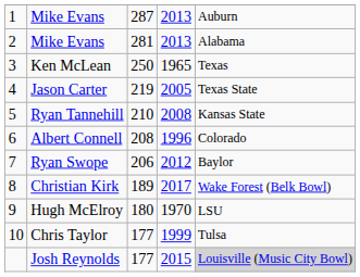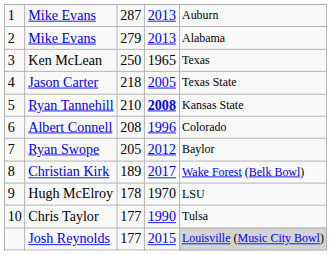 <table class="wikitable">
 <tr>
 </tr>
 <tr>
 <td>1</td>
 <td><a href='#'>Mike Evans</a></td>
 <td>287</td>
 <td><a href='#'>2013</a></td>
 <td style="font-size:85%;">Auburn</td>
 </tr>
 <tr>
 <td>2</td>
 <td><a href='#'>Mike Evans</a></td>
-<td>281</td>
+<td>279</td>
 <td><a href='#'>2013</a></td>
 <td style="font-size:85%;">Alabama</td>
 </tr>
 <tr>
 <td>3</td>
 <td>Ken McLean</td>
 <td>250</td>
 <td>1965</td>
 <td style="font-size:85%;">Texas</td>
 </tr>
 <tr>
 <td>4</td>
 <td><a href='#'>Jason Carter</a></td>
-<td>219</td>
+<td>218</td>
 <td><a href='#'>2005</a></td>
 <td style="font-size:85%;">Texas State</td>
 </tr>
 <tr>
 <td>5</td>
 <td><a href='#'>Ryan Tannehill</a></td>
 <td>210</td>
-<td><a href='#'>2008</a></td>
+<td><strong><a href='#'>2008</a></strong></td>
 <td style="font-size:85%;">Kansas State</td>
 </tr>
 <tr>
 <td>6</td>
 <td><a href='#'>Albert Connell</a></td>
 <td>208</td>
 <td><a href='#'>1996</a></td>
 <td style="font-size:85%;">Colorado</td>
 </tr>
 <tr>
 <td>7</td>
 <td><a href='#'>Ryan Swope</a></td>
-<td>206</td>
+<td>205</td>
 <td><a href='#'>2012</a></td>
 <td style="font-size:85%;">Baylor</td>
 </tr>
 <tr>
 <td>8</td>
 <td><a href='#'>Christian Kirk</a></td>
 <td>189</td>
 <td><a href='#'>2017</a></td>
 <td style="font-size:85%;"><a href='#'>Wake Forest</a> (<a href='#'>Belk Bowl</a>)</td>
 </tr>
 <tr>
 <td>9</td>
 <td>Hugh McElroy</td>
-<td>180</td>
+<td>178</td>
 <td>1970</td>
 <td style="font-size:85%;">LSU</td>
 </tr>
 <tr>
 <td>10</td>
 <td>Chris Taylor</td>
 <td>177</td>
-<td><a href='#'>1999</a></td>
+<td><a href='#'>1990</a></td>
 <td style="font-size:85%;">Tulsa</td>
 </tr>
 <tr>
 <td></td>
 <td><a href='#'>Josh Reynolds</a></td>
 <td>177</td>
 <td><a href='#'>2015</a></td>
 <td style="background: lightgrey; font-size:85%;"><a href='#'>Louisville</a> (<a href='#'>Music City Bowl</a>)</td>
 </tr>
 </table>
